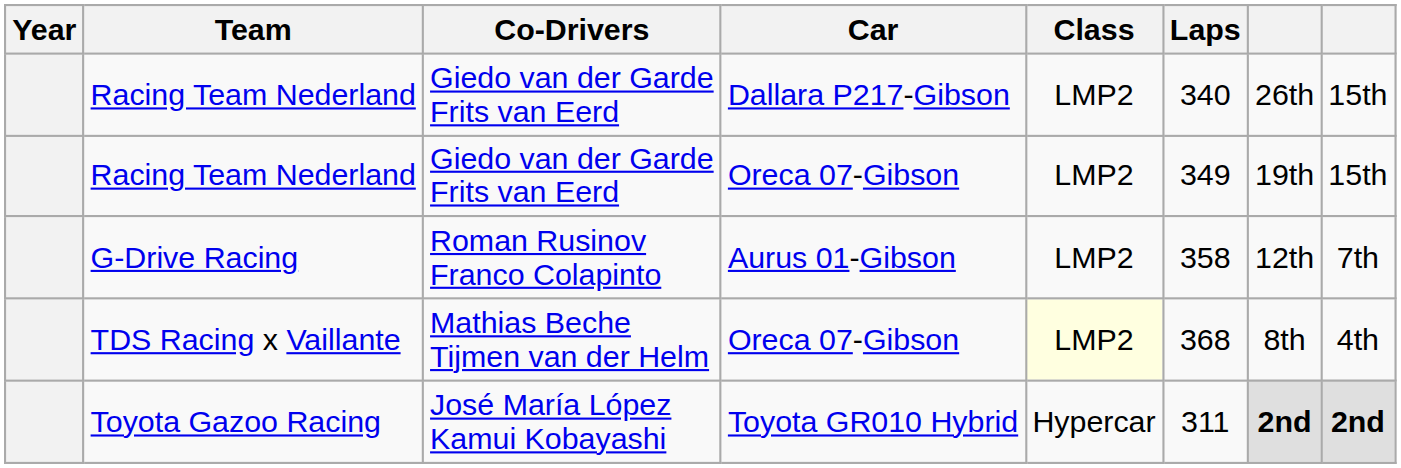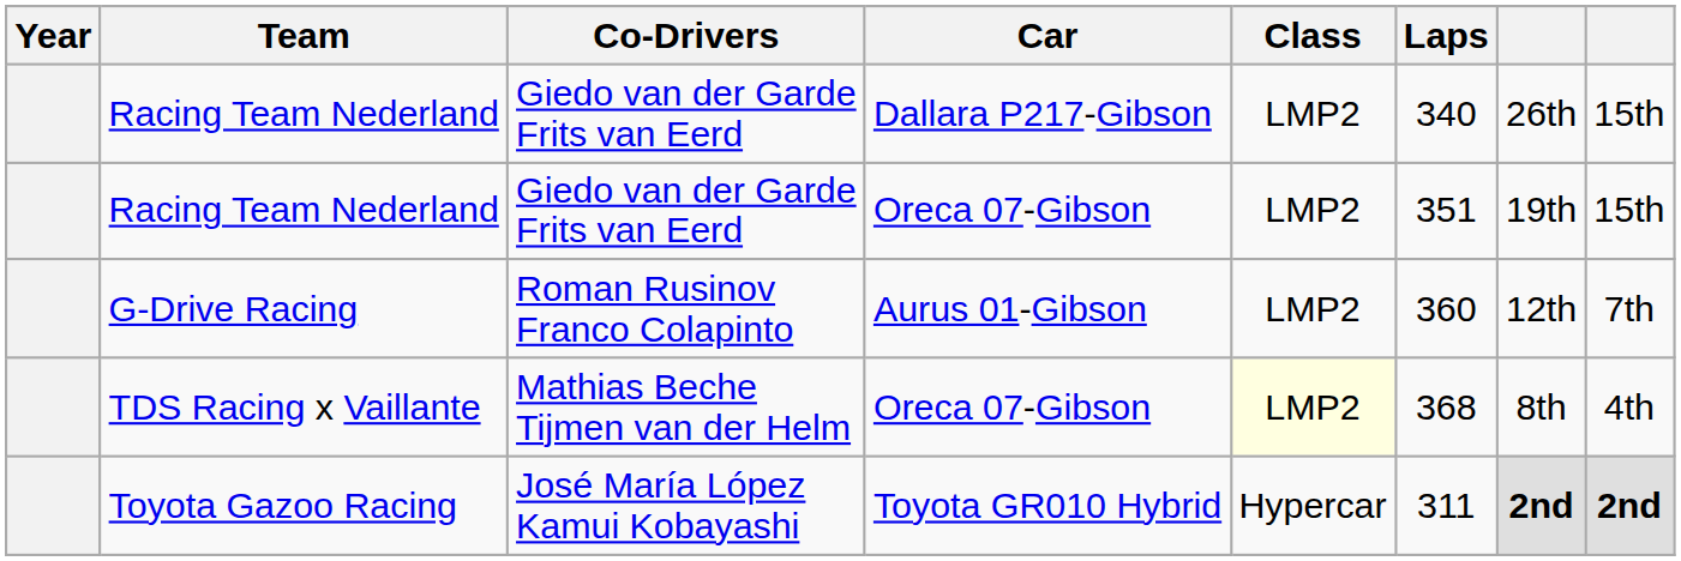 <table class="wikitable" style="text-align:center; font-size:90%">
 <tr>
 <th>Year</th>
 <th>Team</th>
 <th>Co-Drivers</th>
 <th>Car</th>
 <th>Class</th>
 <th>Laps</th>
 <th></th>
 <th></th>
 </tr>
 <tr>
 <th></th>
 <td align="left"nowrap> <a href='#'>Racing Team Nederland</a></td>
 <td align="left"nowrap> <a href='#'>Giedo van der Garde</a><br> <a href='#'>Frits van Eerd</a></td>
 <td align="left"nowrap><a href='#'>Dallara P217</a>-<a href='#'>Gibson</a></td>
 <td>LMP2</td>
 <td>340</td>
 <td>26th</td>
 <td>15th</td>
 </tr>
 <tr>
 <th></th>
 <td align="left"nowrap> <a href='#'>Racing Team Nederland</a></td>
 <td align="left"nowrap> <a href='#'>Giedo van der Garde</a><br> <a href='#'>Frits van Eerd</a></td>
 <td align="left"nowrap><a href='#'>Oreca 07</a>-<a href='#'>Gibson</a></td>
 <td>LMP2</td>
-<td>349</td>
+<td>351</td>
 <td>19th</td>
 <td>15th</td>
 </tr>
 <tr>
 <th></th>
 <td align="left"nowrap> <a href='#'>G-Drive Racing</a></td>
 <td align="left"nowrap> <a href='#'>Roman Rusinov</a><br> <a href='#'>Franco Colapinto</a></td>
 <td align="left"nowrap><a href='#'>Aurus 01</a>-<a href='#'>Gibson</a></td>
 <td>LMP2</td>
-<td>358</td>
+<td>360</td>
 <td>12th</td>
 <td>7th</td>
 </tr>
 <tr>
 <th></th>
 <td align="left"nowrap> <a href='#'>TDS Racing</a> x <a href='#'>Vaillante</a></td>
 <td align="left"nowrap> <a href='#'>Mathias Beche</a><br> <a href='#'>Tijmen van der Helm</a></td>
 <td align="left"nowrap><a href='#'>Oreca 07</a>-<a href='#'>Gibson</a></td>
 <td style="background: lightyellow;">LMP2</td>
 <td>368</td>
 <td>8th</td>
 <td>4th</td>
 </tr>
 <tr>
 <th></th>
 <td align="left"> <a href='#'>Toyota Gazoo Racing</a></td>
 <td align="left"> <a href='#'>José María López</a><br> <a href='#'>Kamui Kobayashi</a></td>
 <td align="left"><a href='#'>Toyota GR010 Hybrid</a></td>
 <td>Hypercar</td>
 <td>311</td>
 <td style="background:#DFDFDF;"><strong>2nd</strong></td>
 <td style="background:#DFDFDF;"><strong>2nd</strong></td>
 </tr>
 </table>
